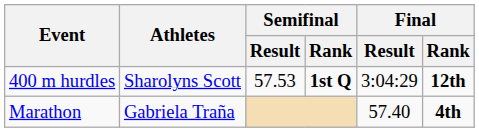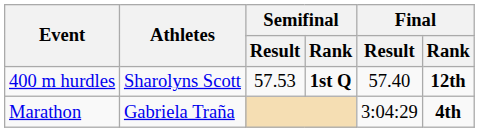 <table class="wikitable" border="1" style="font-size:90%">
 <tr>
 <th rowspan=2>Event</th>
 <th rowspan=2>Athletes</th>
 <th colspan=2>Semifinal</th>
 <th colspan=2>Final</th>
 </tr>
 <tr>
 <th>Result</th>
 <th>Rank</th>
 <th>Result</th>
 <th>Rank</th>
 </tr>
 <tr>
 <td><a href='#'>400 m hurdles</a></td>
 <td><a href='#'>Sharolyns Scott</a></td>
 <td align=center>57.53</td>
 <td align=center><strong>1st Q</strong></td>
-<td align=center>3:04:29</td>
+<td align=center>57.40</td>
 <td align=center><strong>12th</strong></td>
 </tr>
 <tr>
 <td><a href='#'>Marathon</a></td>
 <td><a href='#'>Gabriela Traña</a></td>
 <td align=center colspan=2 bgcolor=wheat></td>
-<td align=center>57.40</td>
+<td align=center>3:04:29</td>
 <td align=center><strong>4th</strong></td>
 </tr>
 </table>
